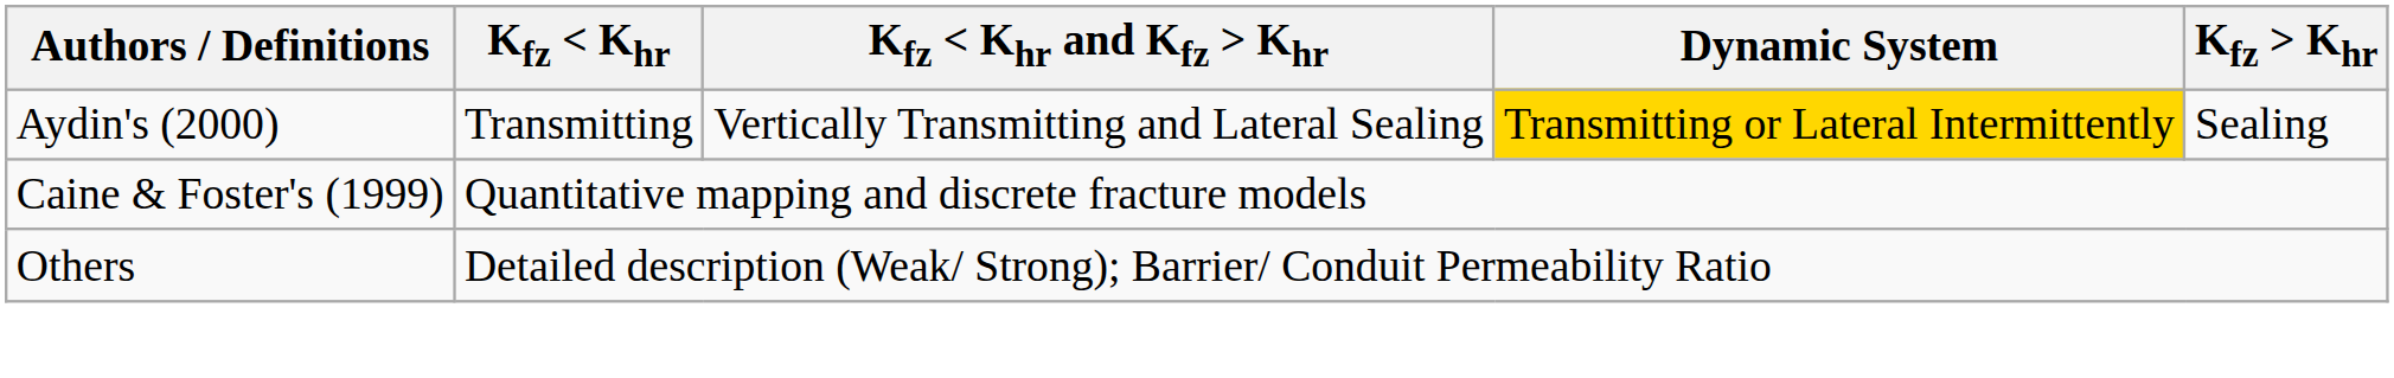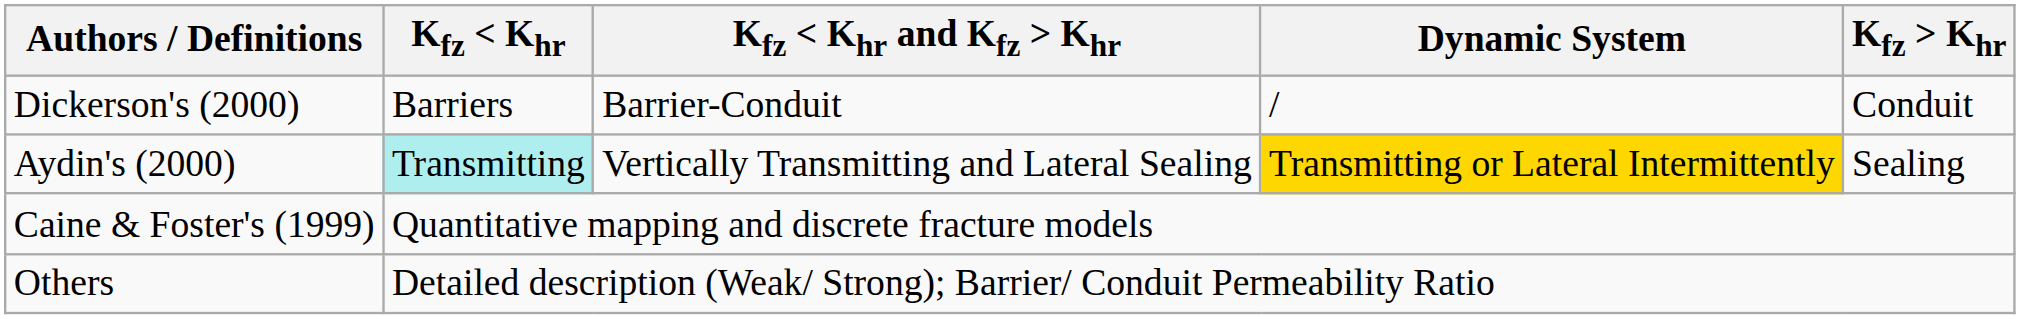 <table class="wikitable">
 <tr>
 <th>Authors / Definitions</th>
 <th>K<sub>fz</sub> < K<sub>hr</sub></th>
 <th>K<sub>fz</sub> < K<sub>hr</sub>       and       K<sub>fz</sub> > K<sub>hr</sub></th>
 <th>Dynamic System</th>
 <th>K<sub>fz</sub> > K<sub>hr</sub></th>
 </tr>
 <tr>
+<td>Dickerson's (2000) </td>
+<td>Barriers</td>
+<td>Barrier-Conduit</td>
+<td>/</td>
+<td>Conduit</td>
+</tr>
+<tr>
 <td>Aydin's (2000) </td>
-<td>Transmitting</td>
+<td style="background: paleturquoise;">Transmitting</td>
 <td>Vertically Transmitting and Lateral Sealing</td>
 <td style="background: gold;">Transmitting or Lateral Intermittently</td>
 <td>Sealing</td>
 </tr>
 <tr>
 <td>Caine & Foster's (1999) </td>
 <td colspan="4">Quantitative mapping and discrete fracture models</td>
 </tr>
 <tr>
 <td>Others </td>
 <td colspan="4">Detailed description (Weak/ Strong); Barrier/ Conduit Permeability Ratio</td>
 </tr>
 </table>
